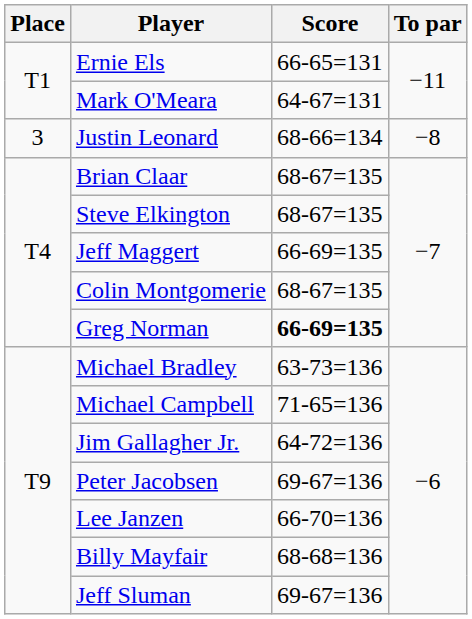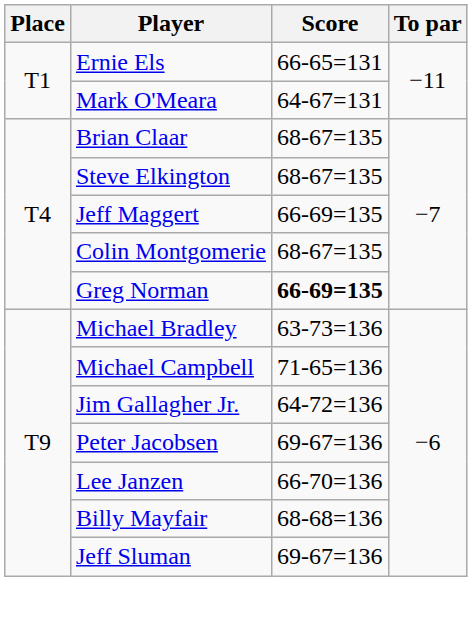 <table class="wikitable">
 <tr>
 <th>Place</th>
 <th>Player</th>
 <th>Score</th>
 <th>To par</th>
 </tr>
 <tr>
 <td rowspan="2" align=center>T1</td>
 <td> <a href='#'>Ernie Els</a></td>
 <td align=center>66-65=131</td>
 <td rowspan="2" align=center>−11</td>
 </tr>
 <tr>
 <td> <a href='#'>Mark O'Meara</a></td>
 <td align=center>64-67=131</td>
-</tr>
-<tr>
-<td align=center>3</td>
-<td> <a href='#'>Justin Leonard</a></td>
-<td align=center>68-66=134</td>
-<td align=center>−8</td>
 </tr>
 <tr>
 <td rowspan="5" align=center>T4</td>
 <td> <a href='#'>Brian Claar</a></td>
 <td align=center>68-67=135</td>
 <td rowspan="5" align=center>−7</td>
 </tr>
 <tr>
 <td> <a href='#'>Steve Elkington</a></td>
 <td align=center>68-67=135</td>
 </tr>
 <tr>
 <td> <a href='#'>Jeff Maggert</a></td>
 <td align=center>66-69=135</td>
 </tr>
 <tr>
 <td> <a href='#'>Colin Montgomerie</a></td>
 <td align=center>68-67=135</td>
 </tr>
 <tr>
 <td> <a href='#'>Greg Norman</a></td>
 <td align=center><strong>66-69=135</strong></td>
 </tr>
 <tr>
 <td rowspan="7" align=center>T9</td>
 <td> <a href='#'>Michael Bradley</a></td>
 <td align=center>63-73=136</td>
 <td rowspan="7" align=center>−6</td>
 </tr>
 <tr>
 <td> <a href='#'>Michael Campbell</a></td>
 <td align=center>71-65=136</td>
 </tr>
 <tr>
 <td> <a href='#'>Jim Gallagher Jr.</a></td>
 <td align=center>64-72=136</td>
 </tr>
 <tr>
 <td> <a href='#'>Peter Jacobsen</a></td>
 <td align=center>69-67=136</td>
 </tr>
 <tr>
 <td> <a href='#'>Lee Janzen</a></td>
 <td align=center>66-70=136</td>
 </tr>
 <tr>
 <td> <a href='#'>Billy Mayfair</a></td>
 <td align=center>68-68=136</td>
 </tr>
 <tr>
 <td> <a href='#'>Jeff Sluman</a></td>
 <td align=center>69-67=136</td>
 </tr>
 </table>
